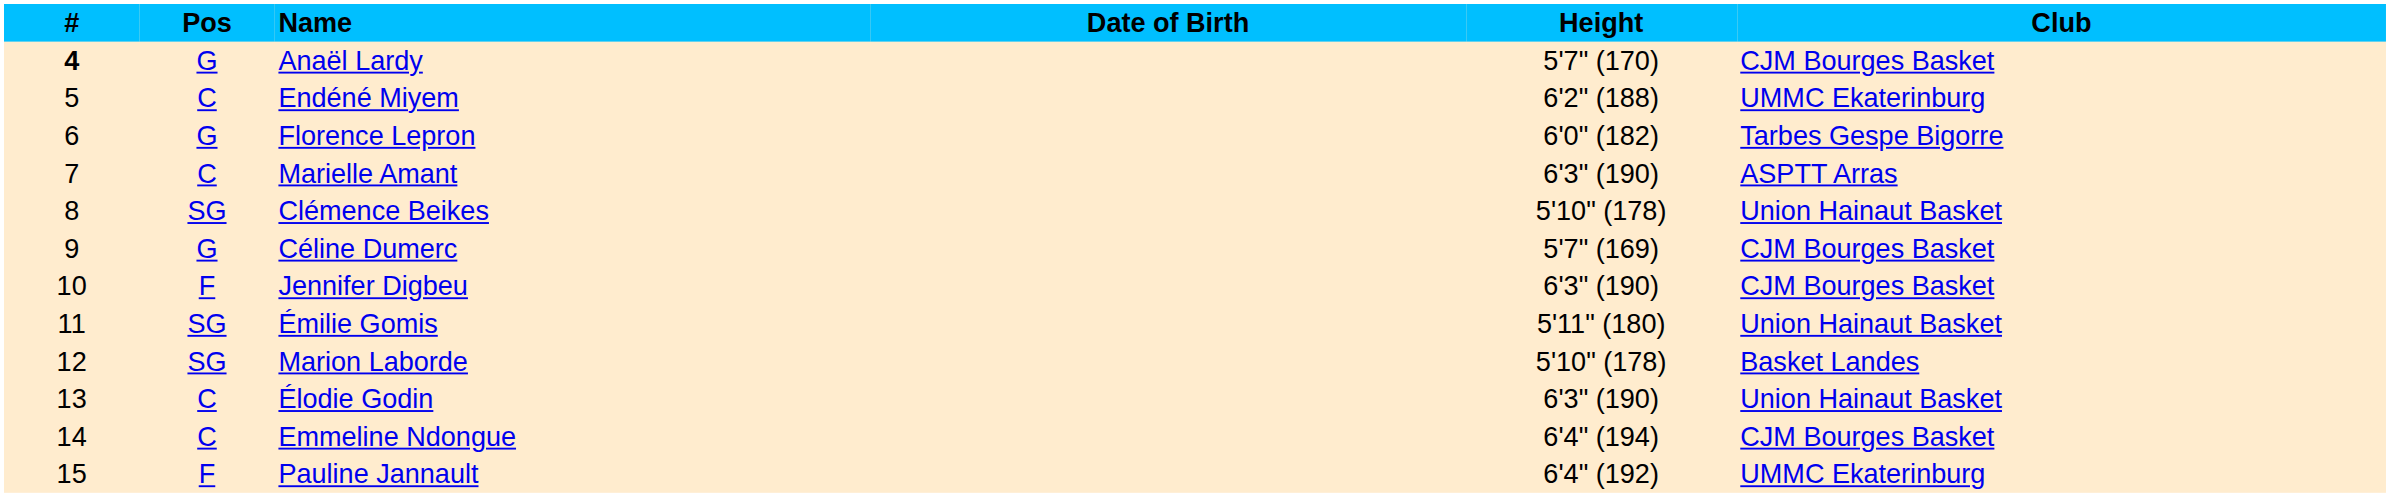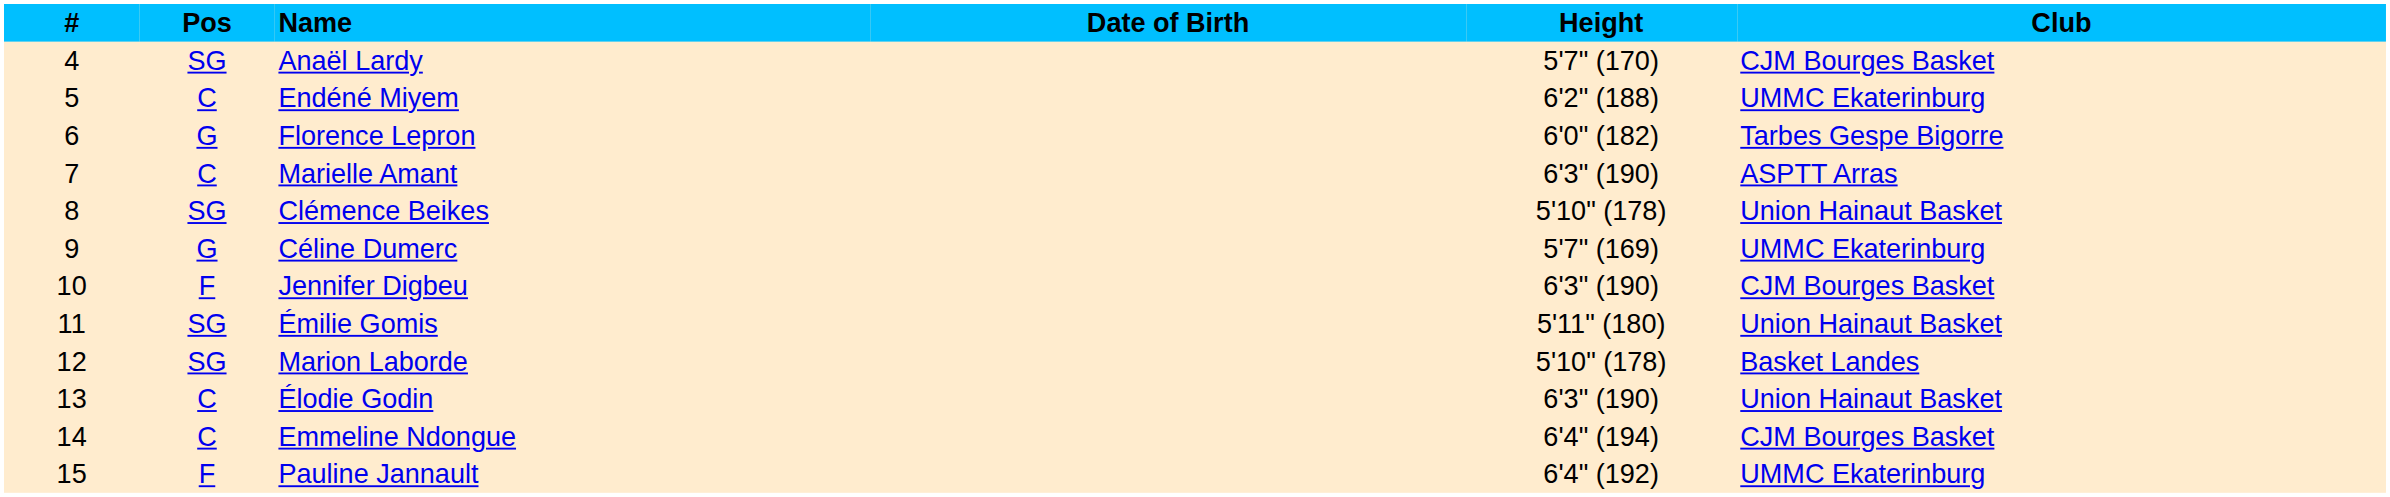 <table border=0 cellpadding=2 cellspacing=0  |- bgcolor=#FFECCE style="text-align:center; font-size:90%;" width=80%>
 <tr bgcolor=#00BFFF>
 <th width=5%>#</th>
 <th width=5%>Pos</th>
 <th width=22% align=left>Name</th>
 <th width=22%>Date of Birth</th>
 <th width=10%>Height</th>
 <th width=24%>Club</th>
 </tr>
 <tr>
-<td><strong>4</strong></td>
-<td><a href='#'>G</a></td>
+<td>4</td>
+<td><a href='#'>SG</a></td>
 <td align=left><a href='#'>Anaël Lardy</a></td>
 <td align=left></td>
 <td>5'7" (170)</td>
 <td align=left> <a href='#'>CJM Bourges Basket</a></td>
 </tr>
 <tr>
 <td>5</td>
 <td><a href='#'>C</a></td>
 <td align=left><a href='#'>Endéné Miyem</a></td>
 <td align=left></td>
 <td>6'2" (188)</td>
 <td align=left> <a href='#'>UMMC Ekaterinburg</a></td>
 </tr>
 <tr>
 <td>6</td>
 <td><a href='#'>G</a></td>
 <td align=left><a href='#'>Florence Lepron</a></td>
 <td align=left></td>
 <td>6'0" (182)</td>
 <td align=left> <a href='#'>Tarbes Gespe Bigorre</a></td>
 </tr>
 <tr>
 <td>7</td>
 <td><a href='#'>C</a></td>
 <td align=left><a href='#'>Marielle Amant</a></td>
 <td align=left></td>
 <td>6'3" (190)</td>
 <td align=left> <a href='#'>ASPTT Arras</a></td>
 </tr>
 <tr>
 <td>8</td>
 <td><a href='#'>SG</a></td>
 <td align=left><a href='#'>Clémence Beikes</a></td>
 <td align=left></td>
 <td>5'10" (178)</td>
 <td align=left> <a href='#'>Union Hainaut Basket</a></td>
 </tr>
 <tr>
 <td>9</td>
 <td><a href='#'>G</a></td>
 <td align=left><a href='#'>Céline Dumerc</a></td>
 <td align=left></td>
 <td>5'7" (169)</td>
-<td align=left> <a href='#'>CJM Bourges Basket</a></td>
+<td align=left> <a href='#'>UMMC Ekaterinburg</a></td>
 </tr>
 <tr>
 <td>10</td>
 <td><a href='#'>F</a></td>
 <td align=left><a href='#'>Jennifer Digbeu</a></td>
 <td align=left></td>
 <td>6'3" (190)</td>
 <td align=left> <a href='#'>CJM Bourges Basket</a></td>
 </tr>
 <tr>
 <td>11</td>
 <td><a href='#'>SG</a></td>
 <td align=left><a href='#'>Émilie Gomis</a></td>
 <td align=left></td>
 <td>5'11" (180)</td>
 <td align=left> <a href='#'>Union Hainaut Basket</a></td>
 </tr>
 <tr>
 <td>12</td>
 <td><a href='#'>SG</a></td>
 <td align=left><a href='#'>Marion Laborde</a></td>
 <td align=left></td>
 <td>5'10" (178)</td>
 <td align=left> <a href='#'>Basket Landes</a></td>
 </tr>
 <tr>
 <td>13</td>
 <td><a href='#'>C</a></td>
 <td align=left><a href='#'>Élodie Godin</a></td>
 <td align=left></td>
 <td>6'3" (190)</td>
 <td align=left> <a href='#'>Union Hainaut Basket</a></td>
 </tr>
 <tr>
 <td>14</td>
 <td><a href='#'>C</a></td>
 <td align=left><a href='#'>Emmeline Ndongue</a></td>
 <td align=left></td>
 <td>6'4" (194)</td>
 <td align=left> <a href='#'>CJM Bourges Basket</a></td>
 </tr>
 <tr>
 <td>15</td>
 <td><a href='#'>F</a></td>
 <td align=left><a href='#'>Pauline Jannault</a></td>
 <td align=left></td>
 <td>6'4" (192)</td>
 <td align=left> <a href='#'>UMMC Ekaterinburg</a></td>
 </tr>
 <tr>
 </tr>
 </table>
